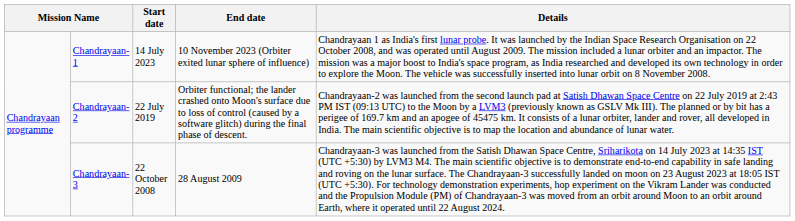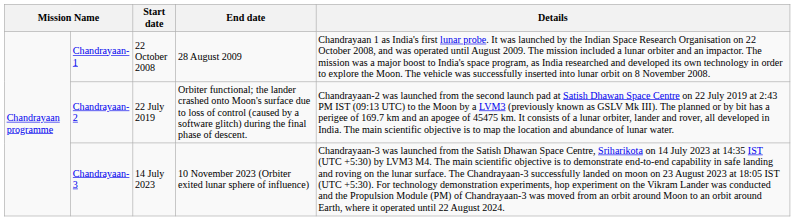 <table class="wikitable">
 <tr>
 <th colspan="2">Mission Name</th>
 <th>Start date</th>
 <th>End date</th>
 <th>Details</th>
 </tr>
 <tr>
 <td rowspan="3"><a href='#'>Chandrayaan programme</a></td>
 <td><a href='#'>Chandrayaan-1</a></td>
-<td>14 July 2023</td>
-<td>10 November 2023 (Orbiter exited lunar sphere of influence)</td>
+<td>22 October 2008</td>
+<td>28 August 2009</td>
 <td>Chandrayaan 1 as India's first <a href='#'>lunar probe</a>. It was launched by the Indian Space Research Organisation on 22 October 2008, and was operated until August 2009. The mission included a lunar orbiter and an impactor. The mission was a major boost to India's space program, as India researched and developed its own technology in order to explore the Moon. The vehicle was successfully inserted into lunar orbit on 8 November 2008.</td>
 </tr>
 <tr>
 <td><a href='#'>Chandrayaan-2</a></td>
 <td>22 July 2019</td>
 <td>Orbiter functional; the lander crashed onto Moon's surface due to loss of control (caused by a software glitch) during the final phase of descent.</td>
 <td>Chandrayaan-2 was launched from the second launch pad at <a href='#'>Satish Dhawan Space Centre</a> on 22 July 2019 at 2:43 PM IST (09:13 UTC) to the Moon by a <a href='#'>LVM3</a> (previously known as GSLV Mk III). The planned or by bit has a perigee of 169.7 km and an apogee of 45475 km. It consists of a lunar orbiter, lander and rover, all developed in India. The main scientific objective is to map the location and abundance of lunar water.</td>
 </tr>
 <tr>
 <td><a href='#'>Chandrayaan-3</a></td>
-<td>22 October 2008</td>
-<td>28 August 2009</td>
+<td>14 July 2023</td>
+<td>10 November 2023 (Orbiter exited lunar sphere of influence)</td>
 <td>Chandrayaan-3 was launched from the Satish Dhawan Space Centre, <a href='#'>Sriharikota</a> on 14 July 2023 at 14:35 <a href='#'>IST</a> (UTC +5:30) by LVM3 M4. The main scientific objective is to demonstrate end-to-end capability in safe landing and roving on the lunar surface. The Chandrayaan-3 successfully landed on moon on 23 August 2023 at 18:05 IST (UTC +5:30). For technology demonstration experiments, hop experiment on the Vikram Lander was conducted and the Propulsion Module (PM) of Chandrayaan-3 was moved from an orbit around Moon to an orbit around Earth, where it operated until 22 August 2024.</td>
 </tr>
 </table>
